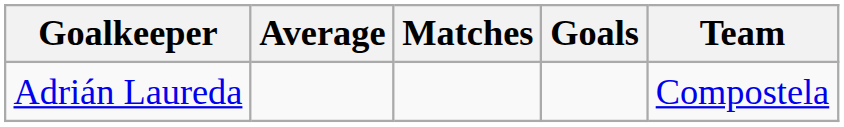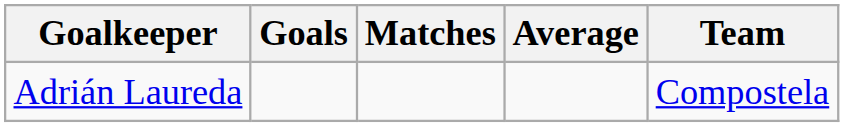 <table class="wikitable">
 <tr>
 <th>Goalkeeper</th>
+<th>Goals</th>
+<th>Matches</th>
 <th>Average</th>
-<th>Matches</th>
-<th>Goals</th>
 <th>Team</th>
 </tr>
 <tr>
 <td> <a href='#'>Adrián Laureda</a></td>
 <td></td>
 <td></td>
 <td></td>
 <td><a href='#'>Compostela</a></td>
 </tr>
 </table>
